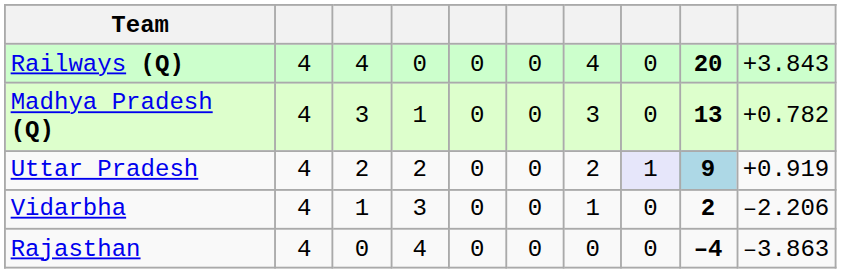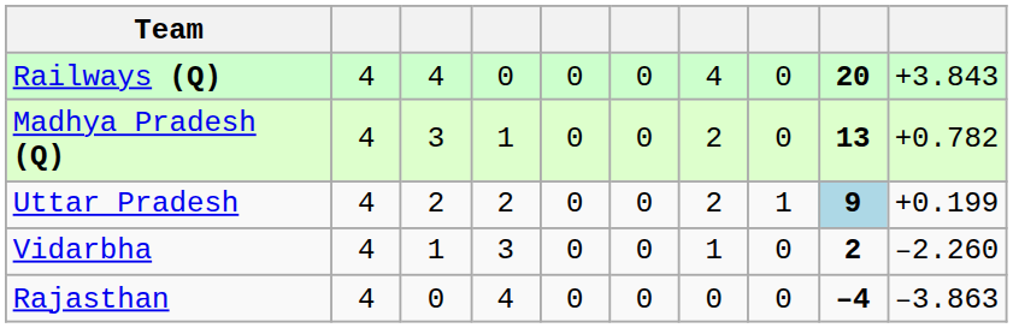 <table class="wikitable" style="text-align:center">
 <tr>
 <th style="width:140px;">Team</th>
 <th style="width:25px;"></th>
 <th style="width:25px;"></th>
 <th style="width:25px;"></th>
 <th style="width:25px;"></th>
 <th style="width:25px;"></th>
 <th style="width:25px;"></th>
 <th style="width:25px;"></th>
 <th style="width:25px;"></th>
 <th style="width:40px;"></th>
 </tr>
 <tr style="background:#cfc;">
 <td style="text-align:left"><a href='#'>Railways</a> <strong>(Q)</strong></td>
 <td>4</td>
 <td>4</td>
 <td>0</td>
 <td>0</td>
 <td>0</td>
 <td>4</td>
 <td>0</td>
 <td><strong>20</strong></td>
 <td>+3.843</td>
 </tr>
 <tr style="background:#dfc;">
 <td style="text-align:left"><a href='#'>Madhya Pradesh</a> <strong>(Q)</strong></td>
 <td>4</td>
 <td>3</td>
 <td>1</td>
 <td>0</td>
 <td>0</td>
-<td>3</td>
+<td>2</td>
 <td>0</td>
 <td><strong>13</strong></td>
 <td>+0.782</td>
 </tr>
 <tr>
 <td style="text-align:left"><a href='#'>Uttar Pradesh</a></td>
 <td>4</td>
 <td>2</td>
 <td>2</td>
 <td>0</td>
 <td>0</td>
 <td>2</td>
-<td style="background: lavender;">1</td>
+<td>1</td>
 <td style="background: lightblue;"><strong>9</strong></td>
-<td>+0.919</td>
+<td>+0.199</td>
 </tr>
 <tr>
 <td style="text-align:left"><a href='#'>Vidarbha</a></td>
 <td>4</td>
 <td>1</td>
 <td>3</td>
 <td>0</td>
 <td>0</td>
 <td>1</td>
 <td>0</td>
 <td><strong>2</strong></td>
-<td>–2.206</td>
+<td>–2.260</td>
 </tr>
 <tr>
 <td style="text-align:left"><a href='#'>Rajasthan</a></td>
 <td>4</td>
 <td>0</td>
 <td>4</td>
 <td>0</td>
 <td>0</td>
 <td>0</td>
 <td>0</td>
 <td><strong>–4</strong></td>
 <td>–3.863</td>
 </tr>
 </table>
